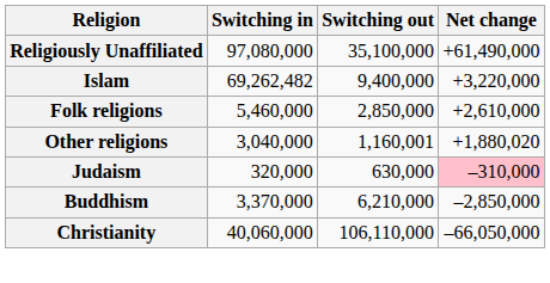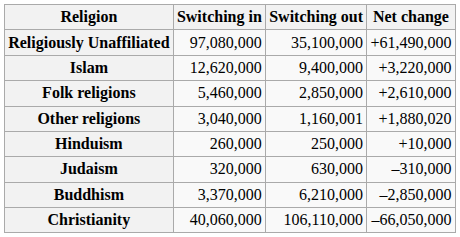 <table class="wikitable" style="text-align:right;">
 <tr>
 <th scope="col">Religion</th>
 <th scope="col">Switching in</th>
 <th scope="col">Switching out</th>
 <th scope="col">Net change</th>
 </tr>
 <tr>
 <th scope="row">Religiously Unaffiliated</th>
 <td>97,080,000</td>
 <td>35,100,000</td>
 <td>+61,490,000</td>
 </tr>
 <tr>
 <th scope="row">Islam</th>
-<td>69,262,482</td>
+<td>12,620,000</td>
 <td>9,400,000</td>
 <td>+3,220,000</td>
 </tr>
 <tr>
 <th scope="row">Folk religions</th>
 <td>5,460,000</td>
 <td>2,850,000</td>
 <td>+2,610,000</td>
 </tr>
 <tr>
 <th scope="row">Other religions</th>
 <td>3,040,000</td>
 <td>1,160,001</td>
 <td>+1,880,020</td>
 </tr>
 <tr>
+<th scope="row">Hinduism</th>
+<td>260,000</td>
+<td>250,000</td>
+<td>+10,000</td>
+</tr>
+<tr>
 <th scope="row">Judaism</th>
 <td>320,000</td>
 <td>630,000</td>
-<td style="background: pink;">–310,000</td>
+<td>–310,000</td>
 </tr>
 <tr>
 <th scope="row">Buddhism</th>
 <td>3,370,000</td>
 <td>6,210,000</td>
 <td>–2,850,000</td>
 </tr>
 <tr>
 <th scope="row">Christianity</th>
 <td>40,060,000</td>
 <td>106,110,000</td>
 <td>–66,050,000</td>
 </tr>
 <tr>
 </tr>
 </table>
